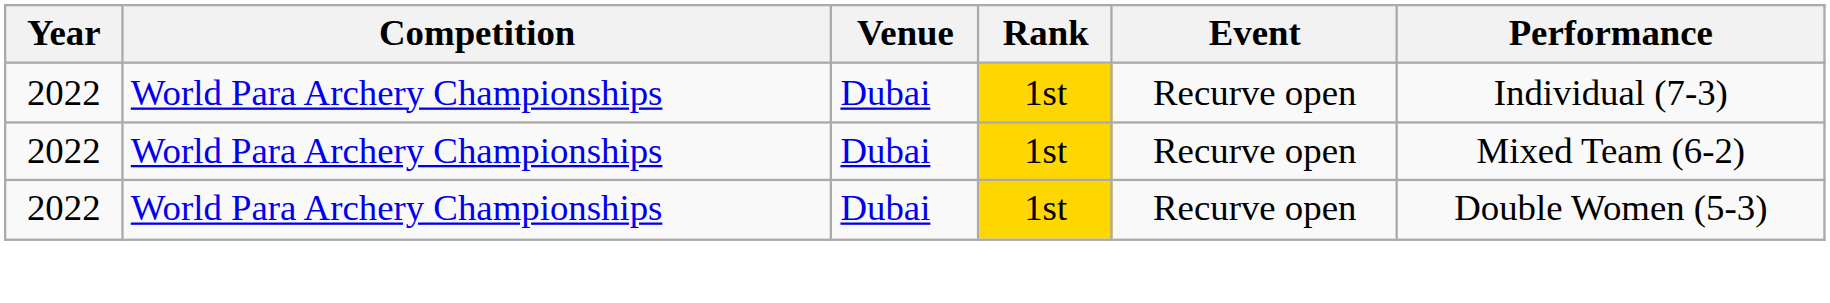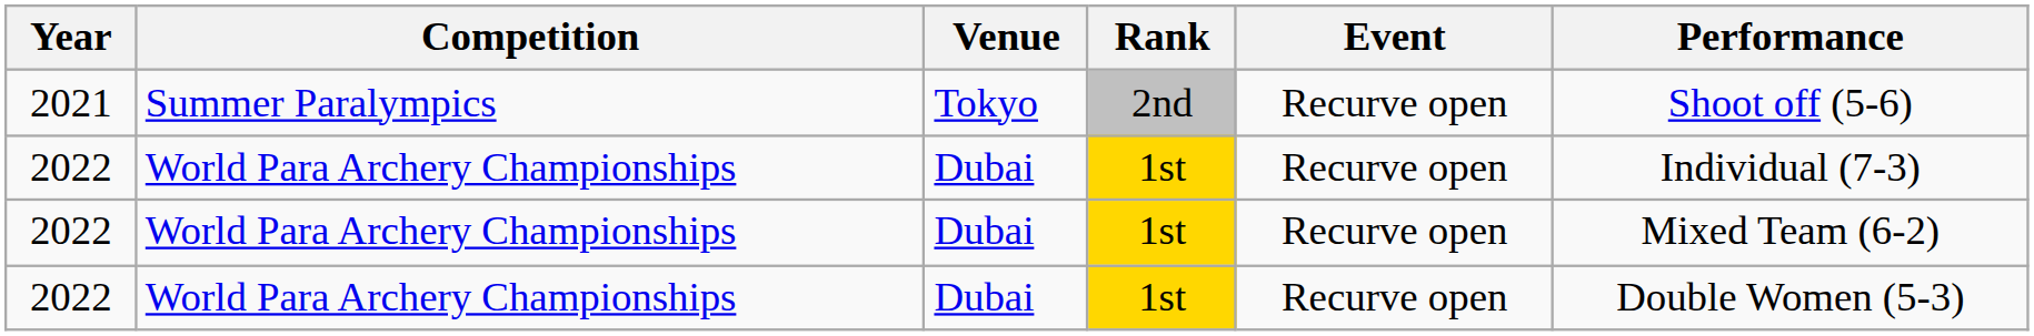 <table class="wikitable" width=50% style="font-size:100%; text-align:center;">
 <tr>
 <th>Year</th>
 <th>Competition</th>
 <th>Venue</th>
 <th>Rank</th>
 <th>Event</th>
 <th>Performance</th>
+</tr>
+<tr>
+<td>2021</td>
+<td align=left><a href='#'>Summer Paralympics</a></td>
+<td align=left> <a href='#'>Tokyo</a></td>
+<td bgcolor=silver>2nd</td>
+<td>Recurve open</td>
+<td><a href='#'>Shoot off</a> (5-6)</td>
 </tr>
 <tr>
 <td>2022</td>
 <td align=left><a href='#'>World Para Archery Championships</a></td>
 <td align=left> <a href='#'>Dubai</a></td>
 <td bgcolor=gold>1st</td>
 <td>Recurve open</td>
 <td>Individual (7-3)</td>
 </tr>
 <tr>
 <td>2022</td>
 <td align=left><a href='#'>World Para Archery Championships</a></td>
 <td align=left> <a href='#'>Dubai</a></td>
 <td bgcolor=gold>1st</td>
 <td>Recurve open</td>
 <td>Mixed Team (6-2)</td>
 </tr>
 <tr>
 <td>2022</td>
 <td align=left><a href='#'>World Para Archery Championships</a></td>
 <td align=left> <a href='#'>Dubai</a></td>
 <td bgcolor=gold>1st</td>
 <td>Recurve open</td>
 <td>Double Women (5-3)</td>
 </tr>
 </table>
